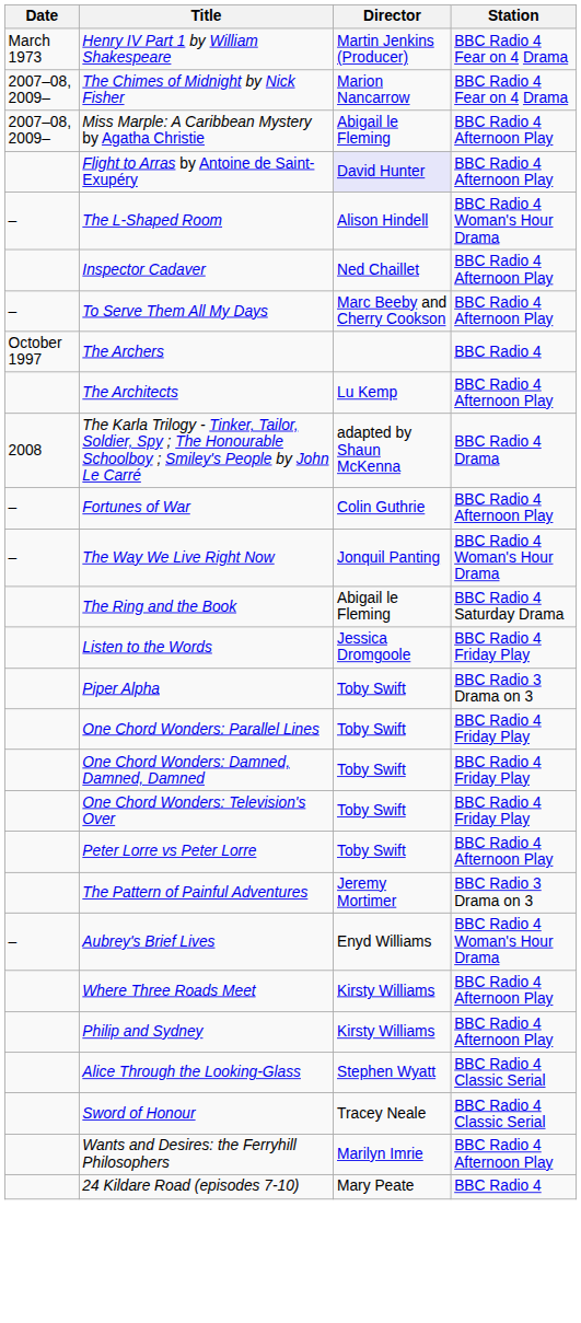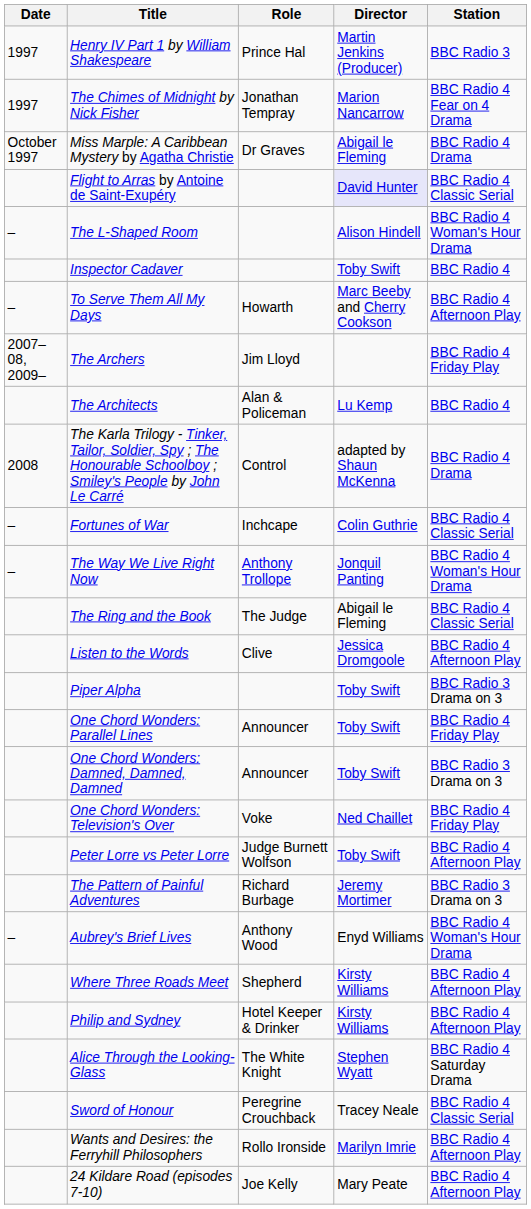 <table class="wikitable sortable">
 <tr>
 <th>Date</th>
 <th>Title</th>
+<th>Role</th>
 <th>Director</th>
 <th>Station<br></th>
 </tr>
 <tr>
-<td>March 1973</td>
+<td>1997</td>
 <td><em><a href='#'>Henry IV Part 1</a> by <a href='#'>William Shakespeare</a></em></td>
+<td>Prince Hal</td>
 <td><a href='#'>Martin Jenkins (Producer)</a></td>
-<td><a href='#'>BBC Radio 4</a> <a href='#'>Fear on 4</a> <a href='#'>Drama</a></td>
+<td><a href='#'>BBC Radio 3</a><br></td>
 </tr>
 <tr>
-<td>2007–08, 2009–</td>
+<td>1997</td>
 <td><em><a href='#'>The Chimes of Midnight</a> by <a href='#'>Nick Fisher</a></em></td>
+<td>Jonathan Tempray</td>
 <td><a href='#'>Marion Nancarrow</a></td>
 <td><a href='#'>BBC Radio 4</a> <a href='#'>Fear on 4</a> <a href='#'>Drama</a></td>
 </tr>
 <tr>
-<td>2007–08, 2009–</td>
+<td>October 1997</td>
 <td><em>Miss Marple: A Caribbean Mystery</em> by <a href='#'>Agatha Christie</a></td>
+<td>Dr Graves</td>
 <td><a href='#'>Abigail le Fleming</a></td>
-<td><a href='#'>BBC Radio 4</a> <a href='#'>Afternoon Play</a></td>
+<td><a href='#'>BBC Radio 4</a> <a href='#'>Drama</a></td>
 </tr>
 <tr>
 <td></td>
 <td><em><a href='#'>Flight to Arras</a></em> by <a href='#'>Antoine de Saint-Exupéry</a></td>
+<td></td>
 <td style="background: lavender;"><a href='#'>David Hunter</a></td>
-<td><a href='#'>BBC Radio 4</a> <a href='#'>Afternoon Play</a></td>
+<td><a href='#'>BBC Radio 4</a> <a href='#'>Classic Serial</a></td>
 </tr>
 <tr>
 <td> – </td>
 <td><em><a href='#'>The L-Shaped Room</a></em></td>
+<td></td>
 <td><a href='#'>Alison Hindell</a></td>
 <td><a href='#'>BBC Radio 4</a> <a href='#'>Woman's Hour Drama</a></td>
 </tr>
 <tr>
 <td></td>
 <td><em><a href='#'>Inspector Cadaver</a></em></td>
-<td><a href='#'>Ned Chaillet</a></td>
-<td><a href='#'>BBC Radio 4</a> <a href='#'>Afternoon Play</a></td>
+<td></td>
+<td><a href='#'>Toby Swift</a></td>
+<td><a href='#'>BBC Radio 4</a></td>
 </tr>
 <tr>
 <td> – </td>
 <td><em><a href='#'>To Serve Them All My Days</a></em></td>
+<td>Howarth</td>
 <td><a href='#'>Marc Beeby</a> and <a href='#'>Cherry Cookson</a></td>
 <td><a href='#'>BBC Radio 4</a> <a href='#'>Afternoon Play</a></td>
 </tr>
 <tr>
-<td>October 1997</td>
+<td>2007–08, 2009–</td>
 <td><em><a href='#'>The Archers</a></em></td>
+<td>Jim Lloyd</td>
 <td></td>
-<td><a href='#'>BBC Radio 4</a></td>
+<td><a href='#'>BBC Radio 4</a> <a href='#'>Friday Play</a></td>
 </tr>
 <tr>
 <td></td>
 <td><em><a href='#'>The Architects</a></em></td>
+<td>Alan & Policeman</td>
 <td><a href='#'>Lu Kemp</a></td>
-<td><a href='#'>BBC Radio 4</a> <a href='#'>Afternoon Play</a></td>
+<td><a href='#'>BBC Radio 4</a></td>
 </tr>
 <tr>
 <td>2008</td>
 <td><em>The Karla Trilogy - <a href='#'>Tinker, Tailor, Soldier, Spy</a> ; <a href='#'>The Honourable Schoolboy</a> ; <a href='#'>Smiley's People</a> by <a href='#'>John Le Carré</a></em></td>
+<td>Control</td>
 <td>adapted by <a href='#'>Shaun McKenna</a></td>
 <td><a href='#'>BBC Radio 4</a> <a href='#'>Drama</a></td>
 </tr>
 <tr>
 <td> – </td>
 <td><em><a href='#'>Fortunes of War</a></em></td>
+<td>Inchcape</td>
 <td><a href='#'>Colin Guthrie</a></td>
-<td><a href='#'>BBC Radio 4</a> <a href='#'>Afternoon Play</a></td>
+<td><a href='#'>BBC Radio 4</a> <a href='#'>Classic Serial</a></td>
 </tr>
 <tr>
 <td> – </td>
 <td><em><a href='#'>The Way We Live Right Now</a></em></td>
+<td><a href='#'>Anthony Trollope</a></td>
 <td><a href='#'>Jonquil Panting</a></td>
 <td><a href='#'>BBC Radio 4</a> <a href='#'>Woman's Hour Drama</a></td>
 </tr>
 <tr>
 <td></td>
 <td><em><a href='#'>The Ring and the Book</a></em></td>
+<td>The Judge</td>
 <td>Abigail le Fleming</td>
-<td><a href='#'>BBC Radio 4</a> Saturday Drama</td>
+<td><a href='#'>BBC Radio 4</a> <a href='#'>Classic Serial</a></td>
 </tr>
 <tr>
 <td></td>
 <td><em><a href='#'>Listen to the Words</a></em></td>
+<td>Clive</td>
 <td><a href='#'>Jessica Dromgoole</a></td>
-<td><a href='#'>BBC Radio 4</a> <a href='#'>Friday Play</a></td>
+<td><a href='#'>BBC Radio 4</a> <a href='#'>Afternoon Play</a></td>
 </tr>
 <tr>
 <td></td>
 <td><em><a href='#'>Piper Alpha</a></em></td>
+<td></td>
 <td><a href='#'>Toby Swift</a></td>
 <td><a href='#'>BBC Radio 3</a> Drama on 3</td>
 </tr>
 <tr>
 <td></td>
 <td><em><a href='#'>One Chord Wonders: Parallel Lines</a></em></td>
+<td>Announcer</td>
 <td><a href='#'>Toby Swift</a></td>
 <td><a href='#'>BBC Radio 4</a> <a href='#'>Friday Play</a></td>
 </tr>
 <tr>
 <td></td>
 <td><em><a href='#'>One Chord Wonders: Damned, Damned, Damned</a></em></td>
+<td>Announcer</td>
 <td><a href='#'>Toby Swift</a></td>
-<td><a href='#'>BBC Radio 4</a> <a href='#'>Friday Play</a></td>
+<td><a href='#'>BBC Radio 3</a> Drama on 3</td>
 </tr>
 <tr>
 <td></td>
 <td><em><a href='#'>One Chord Wonders: Television's Over</a></em></td>
-<td><a href='#'>Toby Swift</a></td>
+<td>Voke</td>
+<td><a href='#'>Ned Chaillet</a></td>
 <td><a href='#'>BBC Radio 4</a> <a href='#'>Friday Play</a></td>
 </tr>
 <tr>
 <td></td>
 <td><em><a href='#'>Peter Lorre vs Peter Lorre</a></em></td>
+<td>Judge Burnett Wolfson</td>
 <td><a href='#'>Toby Swift</a></td>
 <td><a href='#'>BBC Radio 4</a> <a href='#'>Afternoon Play</a></td>
 </tr>
 <tr>
 <td></td>
 <td><em><a href='#'>The Pattern of Painful Adventures</a></em></td>
+<td>Richard Burbage</td>
 <td><a href='#'>Jeremy Mortimer</a></td>
 <td><a href='#'>BBC Radio 3</a> Drama on 3</td>
 </tr>
 <tr>
 <td> – </td>
 <td><em><a href='#'>Aubrey's Brief Lives</a></em></td>
+<td>Anthony Wood</td>
 <td>Enyd Williams</td>
 <td><a href='#'>BBC Radio 4</a> <a href='#'>Woman's Hour Drama</a></td>
 </tr>
 <tr>
 <td></td>
 <td><em><a href='#'>Where Three Roads Meet</a></em></td>
+<td>Shepherd</td>
 <td><a href='#'>Kirsty Williams</a></td>
 <td><a href='#'>BBC Radio 4</a> <a href='#'>Afternoon Play</a></td>
 </tr>
 <tr>
 <td></td>
 <td><em><a href='#'>Philip and Sydney</a></em></td>
+<td>Hotel Keeper & Drinker</td>
 <td><a href='#'>Kirsty Williams</a></td>
 <td><a href='#'>BBC Radio 4</a> <a href='#'>Afternoon Play</a></td>
 </tr>
 <tr>
 <td></td>
 <td><em><a href='#'>Alice Through the Looking-Glass</a></em></td>
+<td>The White Knight</td>
 <td><a href='#'>Stephen Wyatt</a></td>
-<td><a href='#'>BBC Radio 4</a> <a href='#'>Classic Serial</a></td>
+<td><a href='#'>BBC Radio 4</a> Saturday Drama</td>
 </tr>
 <tr>
 <td></td>
 <td><em><a href='#'>Sword of Honour</a></em></td>
+<td>Peregrine Crouchback</td>
 <td>Tracey Neale</td>
 <td><a href='#'>BBC Radio 4</a> <a href='#'>Classic Serial</a></td>
 </tr>
 <tr>
 <td></td>
 <td><em>Wants and Desires: the Ferryhill Philosophers</em></td>
+<td>Rollo Ironside</td>
 <td><a href='#'>Marilyn Imrie</a></td>
 <td><a href='#'>BBC Radio 4</a> <a href='#'>Afternoon Play</a></td>
 </tr>
 <tr>
 <td></td>
 <td><em>24 Kildare Road (episodes 7-10)</em></td>
+<td>Joe Kelly</td>
 <td>Mary Peate</td>
-<td><a href='#'>BBC Radio 4</a></td>
+<td><a href='#'>BBC Radio 4</a> <a href='#'>Afternoon Play</a></td>
 </tr>
 </table>
